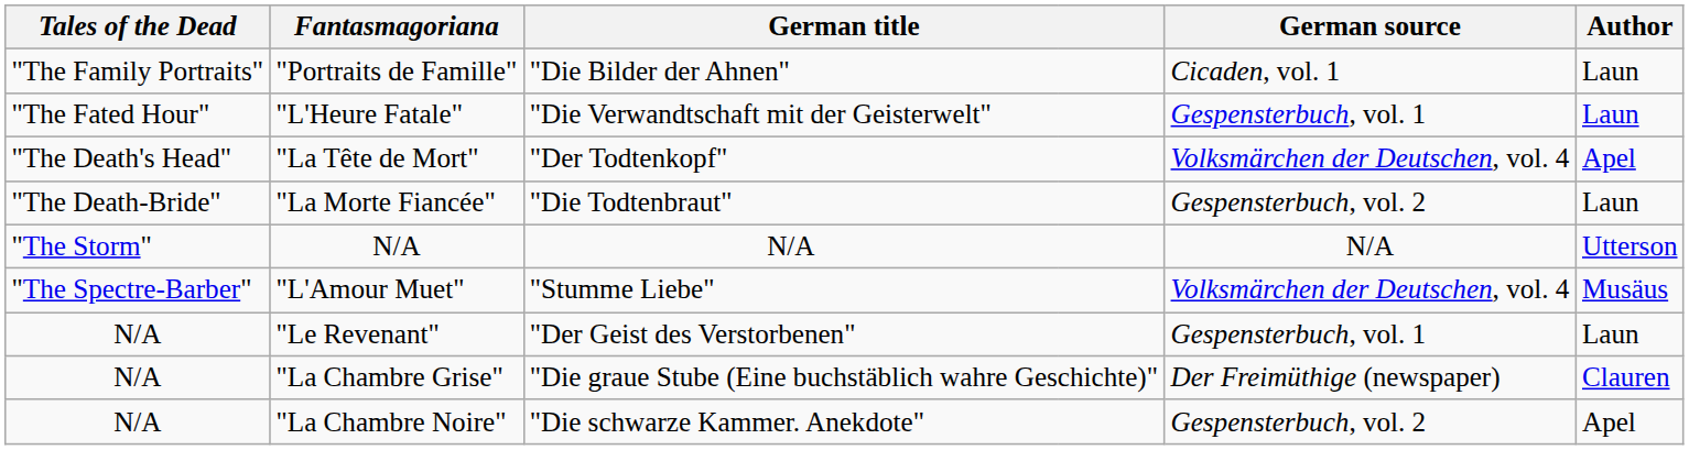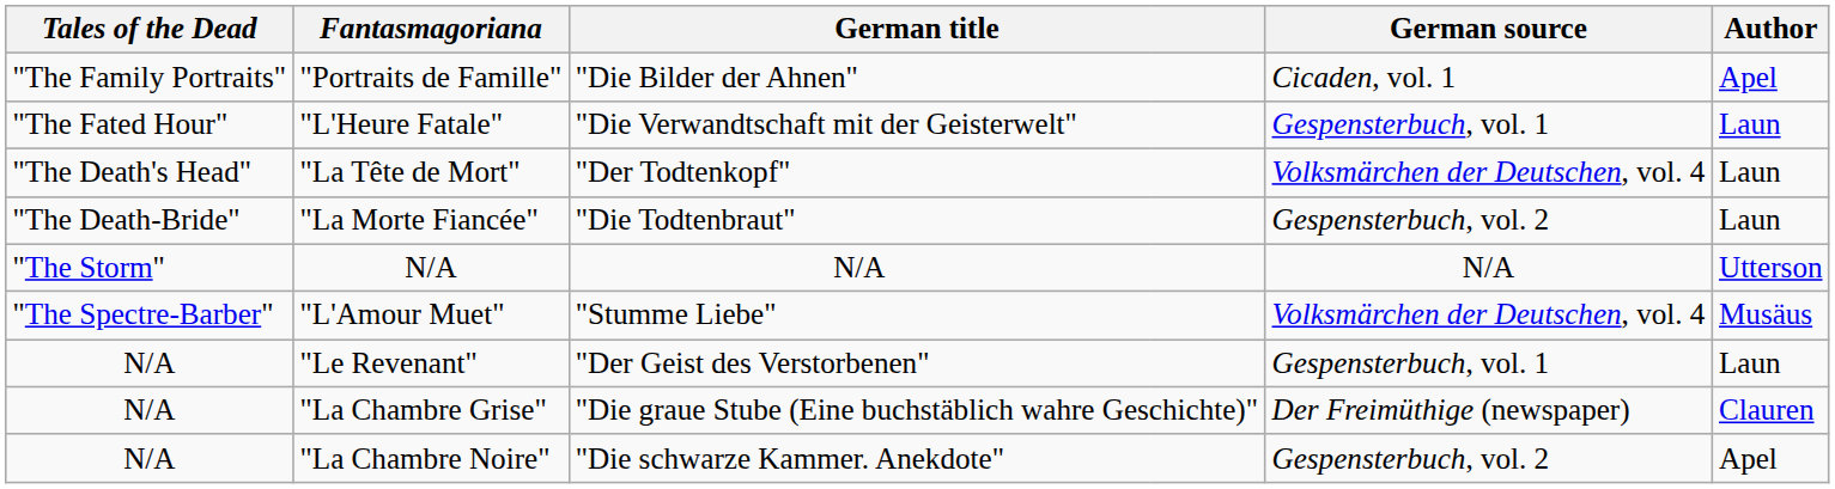 <table class="wikitable">
 <tr>
 <th><em>Tales of the Dead</em></th>
 <th><em>Fantasmagoriana</em></th>
 <th colspan=2>German title</th>
 <th>German source</th>
 <th>Author</th>
 </tr>
 <tr>
 <td>"The Family Portraits"</td>
 <td>"Portraits de Famille"</td>
 <td colspan=2>"Die Bilder der Ahnen"</td>
 <td><em>Cicaden</em>, vol. 1</td>
-<td>Laun</td>
+<td><a href='#'>Apel</a></td>
 </tr>
 <tr>
 <td>"The Fated Hour"</td>
 <td>"L'Heure Fatale"</td>
 <td colspan=2>"Die Verwandtschaft mit der Geisterwelt"</td>
 <td><em><a href='#'>Gespensterbuch</a></em>, vol. 1</td>
 <td><a href='#'>Laun</a></td>
 </tr>
 <tr>
 <td>"The Death's Head"</td>
 <td>"La Tête de Mort"</td>
 <td colspan=2>"Der Todtenkopf"</td>
 <td><em><a href='#'>Volksmärchen der Deutschen</a></em>, vol. 4</td>
-<td><a href='#'>Apel</a></td>
+<td>Laun</td>
 </tr>
 <tr>
 <td>"The Death-Bride"</td>
 <td>"La Morte Fiancée"</td>
 <td colspan=2>"Die Todtenbraut"</td>
 <td><em>Gespensterbuch</em>, vol. 2</td>
 <td>Laun</td>
 </tr>
 <tr>
 <td>"<a href='#'>The Storm</a>"</td>
 <td align="center">N/A</td>
 <td align="center" style="border-right: 0px">N/A</td>
 <td style="border-left: 0px"></td>
 <td align="center">N/A</td>
 <td><a href='#'>Utterson</a></td>
 </tr>
 <tr>
 <td>"<a href='#'>The Spectre-Barber</a>"</td>
 <td>"L'Amour Muet"</td>
 <td colspan=2>"Stumme Liebe"</td>
 <td><em><a href='#'>Volksmärchen der Deutschen</a></em>, vol. 4</td>
 <td><a href='#'>Musäus</a></td>
 </tr>
 <tr>
 <td align="center">N/A</td>
 <td>"Le Revenant"</td>
 <td colspan=2>"Der Geist des Verstorbenen"</td>
 <td><em>Gespensterbuch</em>, vol. 1</td>
 <td>Laun</td>
 </tr>
 <tr>
 <td align="center">N/A</td>
 <td>"La Chambre Grise"</td>
 <td colspan=2>"Die graue Stube (Eine buchstäblich wahre Geschichte)"</td>
 <td><em>Der Freimüthige</em> (newspaper)</td>
 <td><a href='#'>Clauren</a></td>
 </tr>
 <tr>
 <td align="center">N/A</td>
 <td>"La Chambre Noire"</td>
 <td colspan=2>"Die schwarze Kammer. Anekdote"</td>
 <td><em>Gespensterbuch</em>, vol. 2</td>
 <td>Apel</td>
 </tr>
 </table>
